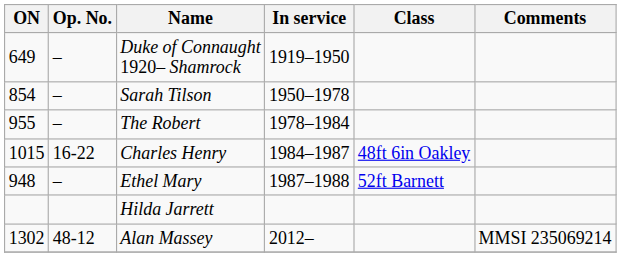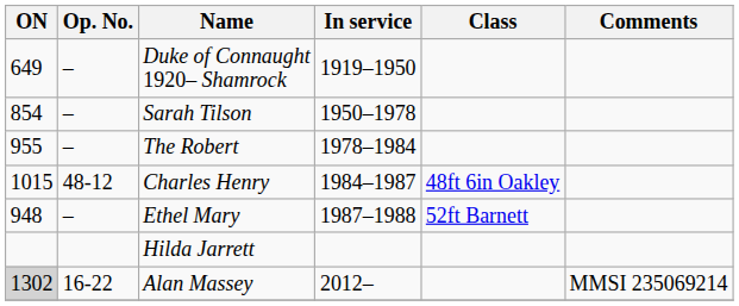 <table class="wikitable">
 <tr>
 <th>ON</th>
 <th>Op. No.</th>
 <th>Name</th>
 <th>In service</th>
 <th>Class</th>
 <th>Comments</th>
 </tr>
 <tr>
 <td>649</td>
 <td>–</td>
 <td><em>Duke of Connaught</em><br> 1920– <em>Shamrock</em></td>
 <td>1919–1950</td>
 <td></td>
 <td></td>
 </tr>
 <tr>
 <td>854</td>
 <td>–</td>
 <td><em>Sarah Tilson</em></td>
 <td>1950–1978</td>
 <td></td>
 <td></td>
 </tr>
 <tr>
 <td>955</td>
 <td>–</td>
 <td><em>The Robert</em></td>
 <td>1978–1984</td>
 <td></td>
 <td></td>
 </tr>
 <tr>
 <td>1015</td>
-<td>16-22</td>
+<td>48-12</td>
 <td><em>Charles Henry</em></td>
 <td>1984–1987</td>
 <td><a href='#'>48ft 6in Oakley</a></td>
 <td></td>
 </tr>
 <tr>
 <td>948</td>
 <td>–</td>
 <td><em>Ethel Mary</em></td>
 <td>1987–1988</td>
 <td><a href='#'>52ft Barnett</a></td>
 <td></td>
 </tr>
 <tr>
 <td></td>
 <td></td>
 <td><em>Hilda Jarrett</em></td>
 <td></td>
 <td></td>
 <td></td>
 </tr>
 <tr>
-<td>1302</td>
-<td>48-12</td>
+<td style="background: lightgrey;">1302</td>
+<td>16-22</td>
 <td><em>Alan Massey</em></td>
 <td>2012–</td>
 <td></td>
 <td>MMSI 235069214<br></td>
 </tr>
 <tr>
 </tr>
 </table>
